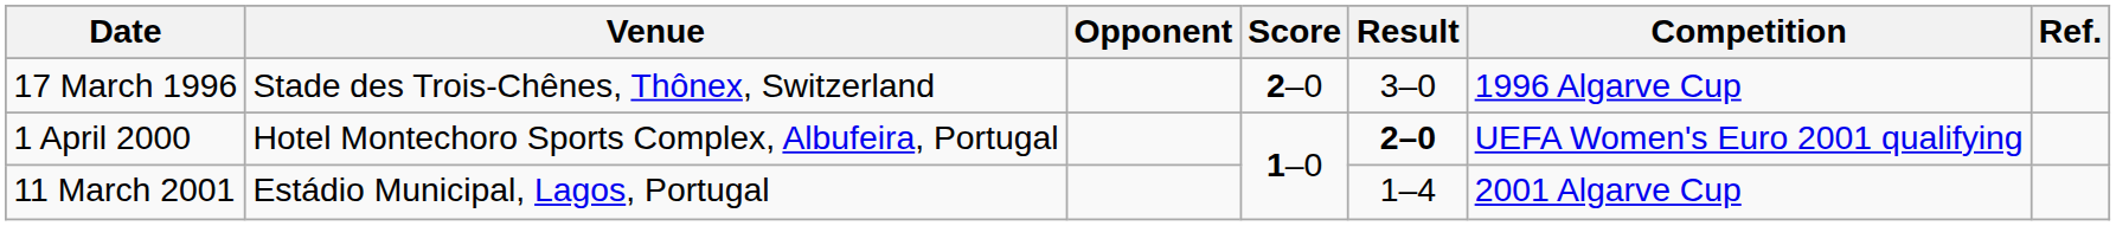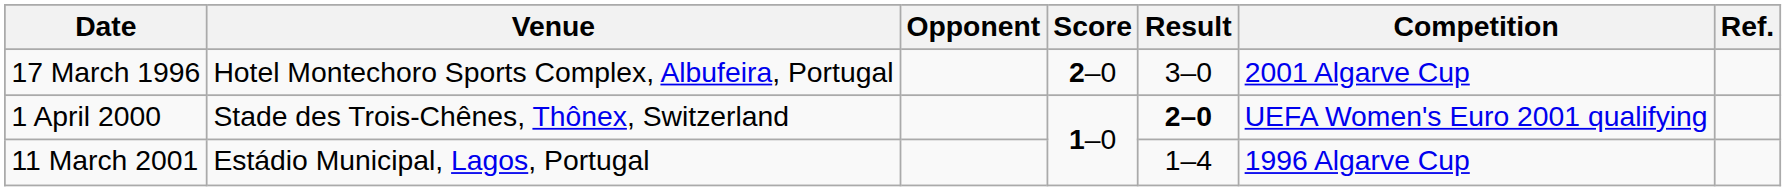 <table class="wikitable">
 <tr>
 <th>Date</th>
 <th>Venue</th>
 <th>Opponent</th>
 <th>Score</th>
 <th>Result</th>
 <th>Competition</th>
 <th>Ref.</th>
 </tr>
 <tr>
 <td>17 March 1996</td>
-<td>Stade des Trois-Chênes, <a href='#'>Thônex</a>, Switzerland</td>
+<td>Hotel Montechoro Sports Complex, <a href='#'>Albufeira</a>, Portugal</td>
 <td></td>
 <td style="text-align:center;"><strong>2</strong>–0</td>
 <td style="text-align:center;">3–0</td>
-<td><a href='#'>1996 Algarve Cup</a></td>
+<td><a href='#'>2001 Algarve Cup</a></td>
 <td></td>
 </tr>
 <tr>
 <td>1 April 2000</td>
-<td>Hotel Montechoro Sports Complex, <a href='#'>Albufeira</a>, Portugal</td>
+<td>Stade des Trois-Chênes, <a href='#'>Thônex</a>, Switzerland</td>
 <td></td>
 <td rowspan=2 style="text-align:center;"><strong>1</strong>–0</td>
 <td style="text-align:center;"><strong>2–0</strong></td>
 <td><a href='#'>UEFA Women's Euro 2001 qualifying</a></td>
 <td></td>
 </tr>
 <tr>
 <td>11 March 2001</td>
 <td>Estádio Municipal, <a href='#'>Lagos</a>, Portugal</td>
 <td></td>
 <td style="text-align:center;">1–4</td>
-<td><a href='#'>2001 Algarve Cup</a></td>
+<td><a href='#'>1996 Algarve Cup</a></td>
 <td></td>
 </tr>
 </table>
